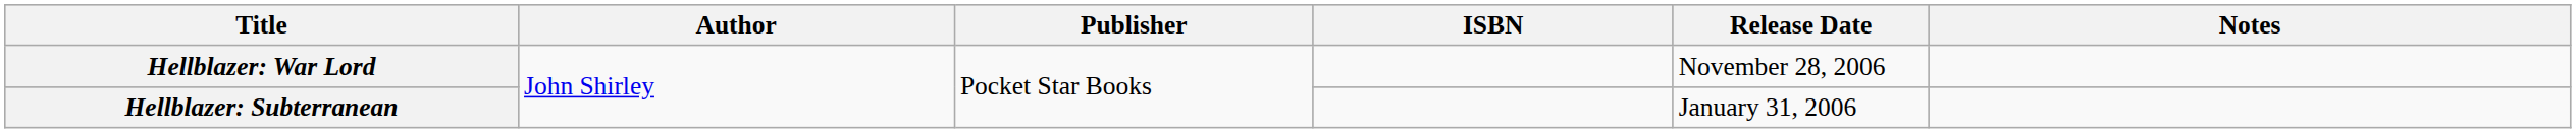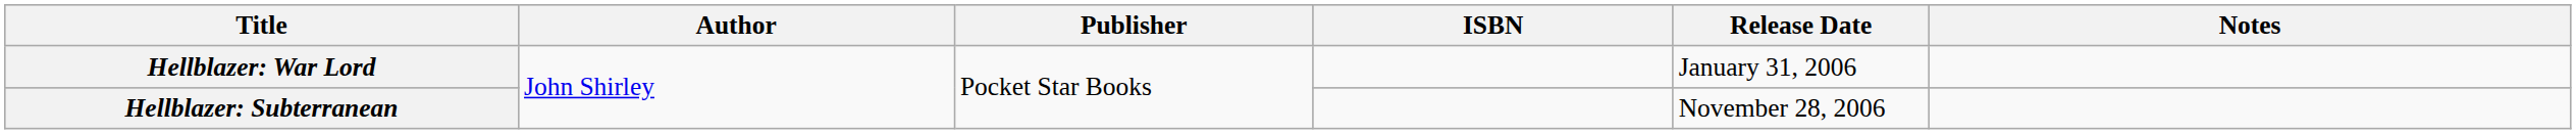 <table class="wikitable" width=100%>
 <tr>
 <th width=20%>Title</th>
 <th width=17%>Author</th>
 <th width=14%>Publisher</th>
 <th width=14%>ISBN</th>
 <th width=10%>Release Date</th>
 <th width=25%>Notes</th>
 </tr>
 <tr>
 <th><em>Hellblazer: War Lord</em></th>
 <td rowspan="2"><a href='#'>John Shirley</a></td>
 <td rowspan="2">Pocket Star Books</td>
 <td></td>
-<td>November 28, 2006</td>
+<td>January 31, 2006</td>
 <td></td>
 </tr>
 <tr>
 <th><em>Hellblazer: Subterranean</em></th>
 <td></td>
-<td>January 31, 2006</td>
+<td>November 28, 2006</td>
 <td></td>
 </tr>
 </table>
